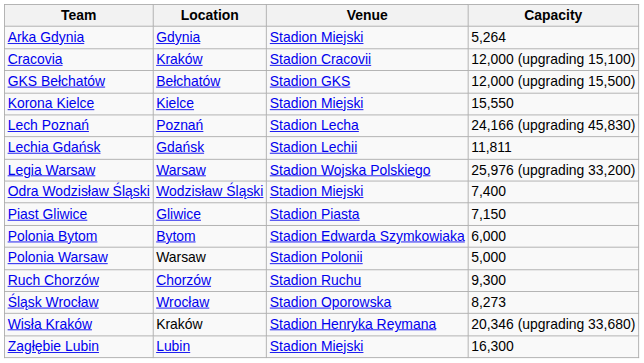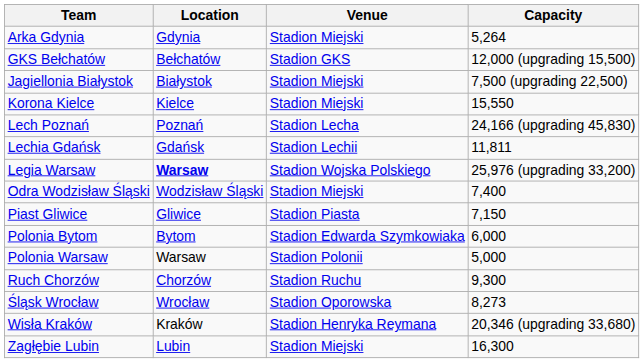 <table class="wikitable sortable">
 <tr>
 <th>Team</th>
 <th>Location</th>
 <th>Venue</th>
 <th>Capacity</th>
 </tr>
 <tr>
 <td><a href='#'>Arka Gdynia</a></td>
 <td><a href='#'>Gdynia</a></td>
 <td><a href='#'>Stadion Miejski</a></td>
 <td>5,264</td>
 </tr>
 <tr>
-<td><a href='#'>Cracovia</a></td>
-<td><a href='#'>Kraków</a></td>
-<td><a href='#'>Stadion Cracovii</a></td>
-<td>12,000 (upgrading 15,100)</td>
-</tr>
-<tr>
 <td><a href='#'>GKS Bełchatów</a></td>
 <td><a href='#'>Bełchatów</a></td>
 <td><a href='#'>Stadion GKS</a></td>
 <td>12,000 (upgrading 15,500)</td>
+</tr>
+<tr>
+<td><a href='#'>Jagiellonia Białystok</a></td>
+<td><a href='#'>Białystok</a></td>
+<td><a href='#'>Stadion Miejski</a></td>
+<td>7,500 (upgrading 22,500)</td>
 </tr>
 <tr>
 <td><a href='#'>Korona Kielce</a></td>
 <td><a href='#'>Kielce</a></td>
 <td><a href='#'>Stadion Miejski</a></td>
 <td>15,550</td>
 </tr>
 <tr>
 <td><a href='#'>Lech Poznań</a></td>
 <td><a href='#'>Poznań</a></td>
 <td><a href='#'>Stadion Lecha</a></td>
 <td>24,166 (upgrading 45,830)</td>
 </tr>
 <tr>
 <td><a href='#'>Lechia Gdańsk</a></td>
 <td><a href='#'>Gdańsk</a></td>
 <td><a href='#'>Stadion Lechii</a></td>
 <td>11,811</td>
 </tr>
 <tr>
 <td><a href='#'>Legia Warsaw</a></td>
-<td><a href='#'>Warsaw</a></td>
+<td><strong><a href='#'>Warsaw</a></strong></td>
 <td><a href='#'>Stadion Wojska Polskiego</a></td>
 <td>25,976 (upgrading 33,200)</td>
 </tr>
 <tr>
 <td><a href='#'>Odra Wodzisław Śląski</a></td>
 <td><a href='#'>Wodzisław Śląski</a></td>
 <td><a href='#'>Stadion Miejski</a></td>
 <td>7,400</td>
 </tr>
 <tr>
 <td><a href='#'>Piast Gliwice</a></td>
 <td><a href='#'>Gliwice</a></td>
 <td><a href='#'>Stadion Piasta</a></td>
 <td>7,150</td>
 </tr>
 <tr>
 <td><a href='#'>Polonia Bytom</a></td>
 <td><a href='#'>Bytom</a></td>
 <td><a href='#'>Stadion Edwarda Szymkowiaka</a></td>
 <td>6,000</td>
 </tr>
 <tr>
 <td><a href='#'>Polonia Warsaw</a></td>
 <td>Warsaw</td>
 <td><a href='#'>Stadion Polonii</a></td>
 <td>5,000</td>
 </tr>
 <tr>
 <td><a href='#'>Ruch Chorzów</a></td>
 <td><a href='#'>Chorzów</a></td>
 <td><a href='#'>Stadion Ruchu</a></td>
 <td>9,300</td>
 </tr>
 <tr>
 <td><a href='#'>Śląsk Wrocław</a></td>
 <td><a href='#'>Wrocław</a></td>
 <td><a href='#'>Stadion Oporowska</a></td>
 <td>8,273</td>
 </tr>
 <tr>
 <td><a href='#'>Wisła Kraków</a></td>
 <td>Kraków</td>
 <td><a href='#'>Stadion Henryka Reymana</a></td>
 <td>20,346 (upgrading 33,680)</td>
 </tr>
 <tr>
 <td><a href='#'>Zagłębie Lubin</a></td>
 <td><a href='#'>Lubin</a></td>
 <td><a href='#'>Stadion Miejski</a></td>
 <td>16,300</td>
 </tr>
 </table>
